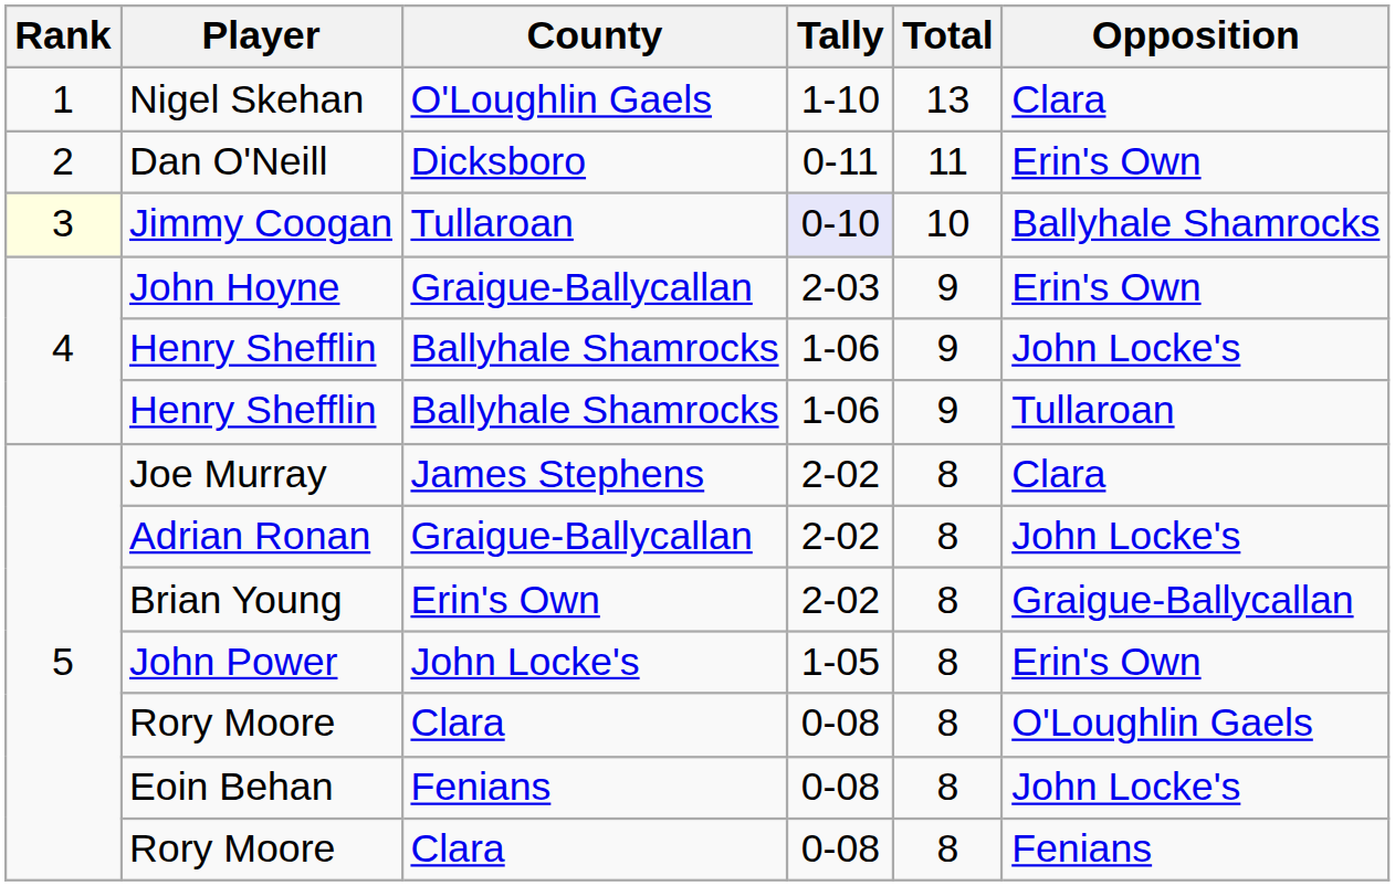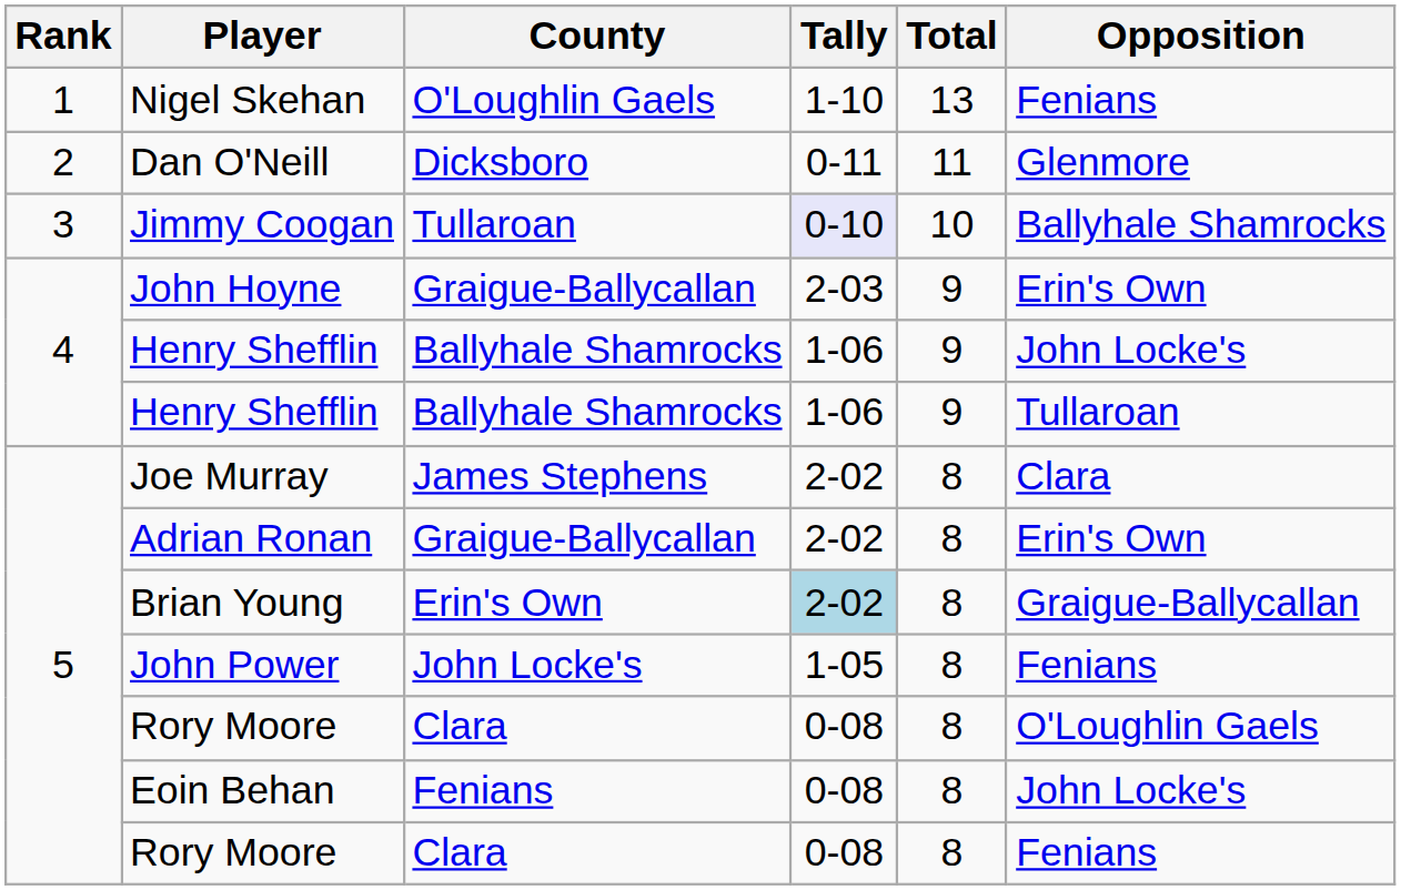 <table class="wikitable">
 <tr>
 <th>Rank</th>
 <th>Player</th>
 <th>County</th>
 <th>Tally</th>
 <th>Total</th>
 <th>Opposition</th>
 </tr>
 <tr>
 <td rowspan=1 align=center>1</td>
 <td>Nigel Skehan</td>
 <td><a href='#'>O'Loughlin Gaels</a></td>
 <td align=center>1-10</td>
 <td align=center>13</td>
-<td><a href='#'>Clara</a></td>
+<td><a href='#'>Fenians</a></td>
 </tr>
 <tr>
 <td rowspan=1 align=center>2</td>
 <td>Dan O'Neill</td>
 <td><a href='#'>Dicksboro</a></td>
 <td align=center>0-11</td>
 <td align=center>11</td>
-<td><a href='#'>Erin's Own</a></td>
+<td><a href='#'>Glenmore</a></td>
 </tr>
 <tr>
-<td rowspan=1 align=center style="background: lightyellow;">3</td>
+<td rowspan=1 align=center>3</td>
 <td><a href='#'>Jimmy Coogan</a></td>
 <td><a href='#'>Tullaroan</a></td>
 <td align=center style="background: lavender;">0-10</td>
 <td align=center>10</td>
 <td><a href='#'>Ballyhale Shamrocks</a></td>
 </tr>
 <tr>
 <td rowspan=3 align=center>4</td>
 <td><a href='#'>John Hoyne</a></td>
 <td><a href='#'>Graigue-Ballycallan</a></td>
 <td align=center>2-03</td>
 <td align=center>9</td>
 <td><a href='#'>Erin's Own</a></td>
 </tr>
 <tr>
 <td><a href='#'>Henry Shefflin</a></td>
 <td><a href='#'>Ballyhale Shamrocks</a></td>
 <td align=center>1-06</td>
 <td align=center>9</td>
 <td><a href='#'>John Locke's</a></td>
 </tr>
 <tr>
 <td><a href='#'>Henry Shefflin</a></td>
 <td><a href='#'>Ballyhale Shamrocks</a></td>
 <td align=center>1-06</td>
 <td align=center>9</td>
 <td><a href='#'>Tullaroan</a></td>
 </tr>
 <tr>
 <td rowspan=7 align=center>5</td>
 <td>Joe Murray</td>
 <td><a href='#'>James Stephens</a></td>
 <td align=center>2-02</td>
 <td align=center>8</td>
 <td><a href='#'>Clara</a></td>
 </tr>
 <tr>
 <td><a href='#'>Adrian Ronan</a></td>
 <td><a href='#'>Graigue-Ballycallan</a></td>
 <td align=center>2-02</td>
 <td align=center>8</td>
-<td><a href='#'>John Locke's</a></td>
+<td><a href='#'>Erin's Own</a></td>
 </tr>
 <tr>
 <td>Brian Young</td>
 <td><a href='#'>Erin's Own</a></td>
-<td align=center>2-02</td>
+<td align=center style="background: lightblue;">2-02</td>
 <td align=center>8</td>
 <td><a href='#'>Graigue-Ballycallan</a></td>
 </tr>
 <tr>
 <td><a href='#'>John Power</a></td>
 <td><a href='#'>John Locke's</a></td>
 <td align=center>1-05</td>
 <td align=center>8</td>
-<td><a href='#'>Erin's Own</a></td>
+<td><a href='#'>Fenians</a></td>
 </tr>
 <tr>
 <td>Rory Moore</td>
 <td><a href='#'>Clara</a></td>
 <td align=center>0-08</td>
 <td align=center>8</td>
 <td><a href='#'>O'Loughlin Gaels</a></td>
 </tr>
 <tr>
 <td>Eoin Behan</td>
 <td><a href='#'>Fenians</a></td>
 <td align=center>0-08</td>
 <td align=center>8</td>
 <td><a href='#'>John Locke's</a></td>
 </tr>
 <tr>
 <td>Rory Moore</td>
 <td><a href='#'>Clara</a></td>
 <td align=center>0-08</td>
 <td align=center>8</td>
 <td><a href='#'>Fenians</a></td>
 </tr>
 </table>
